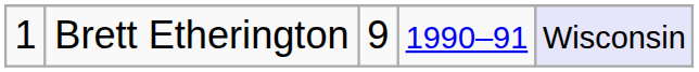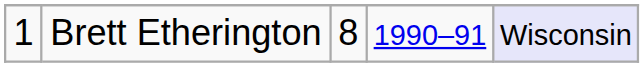 <table class="wikitable">
 <tr>
 </tr>
 <tr>
 <td>1</td>
 <td>Brett Etherington</td>
-<td>9</td>
+<td>8</td>
 <td style="font-size:80%;"><a href='#'>1990–91</a></td>
 <td style="background: lavender; font-size:80%;">Wisconsin</td>
 </tr>
 </table>
